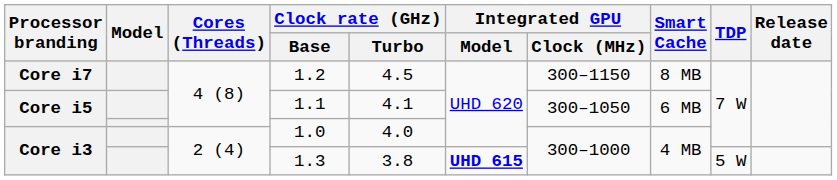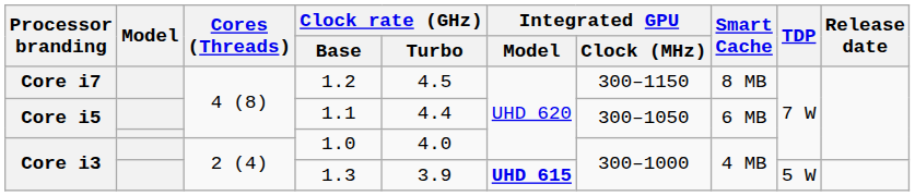 <table class="wikitable sortable nowrap" style="text-align: center;">
 <tr>
 <th class="unsortable" rowspan="2">Processor<br>branding</th>
 <th rowspan="2">Model</th>
 <th class="unsortable" rowspan="2"><a href='#'>Cores</a><br>(<a href='#'>Threads</a>)</th>
 <th colspan="2"><a href='#'>Clock rate</a> (GHz)</th>
 <th colspan="2">Integrated <a href='#'>GPU</a></th>
 <th class="unsortable" rowspan="2"><a href='#'>Smart<br>Cache</a></th>
 <th rowspan="2"><a href='#'>TDP</a></th>
 <th rowspan="2">Release<br>date</th>
 </tr>
 <tr>
 <th class="unsortable">Base</th>
 <th class="unsortable">Turbo</th>
 <th class="unsortable">Model</th>
 <th class="unsortable">Clock (MHz)</th>
 </tr>
 <tr>
 <th rowspan=1>Core i7</th>
 <th style="text-align:left;" data-sort-value="sku5"></th>
 <td rowspan=3>4 (8)</td>
 <td>1.2</td>
 <td>4.5</td>
 <td rowspan=4><a href='#'>UHD 620</a></td>
 <td>300–1150</td>
 <td>8 MB</td>
 <td rowspan=4>7 W</td>
 <td rowspan=4></td>
 </tr>
 <tr>
 <th rowspan=2>Core i5</th>
 <th style="text-align:left;" data-sort-value="sku4"></th>
 <td>1.1</td>
-<td>4.1</td>
+<td>4.4</td>
 <td rowspan=2>300–1050</td>
 <td rowspan=2>6 MB</td>
 </tr>
 <tr>
 <th style="text-align:left;" data-sort-value="sku3"></th>
 <td rowspan=2>1.0</td>
 <td rowspan=2>4.0</td>
 </tr>
 <tr>
 <th rowspan=2>Core i3</th>
 <th style="text-align:left;" data-sort-value="sku2"></th>
 <td rowspan=2>2 (4)</td>
 <td rowspan=2>300–1000</td>
 <td rowspan=2>4 MB</td>
 </tr>
 <tr>
 <th style="text-align:left;" data-sort-value="sku1"></th>
 <td>1.3</td>
-<td>3.8</td>
+<td>3.9</td>
 <td><strong><a href='#'>UHD 615</a></strong></td>
 <td>5 W</td>
 <td></td>
 </tr>
 </table>
